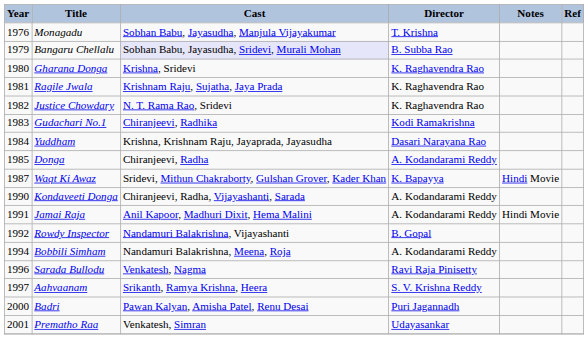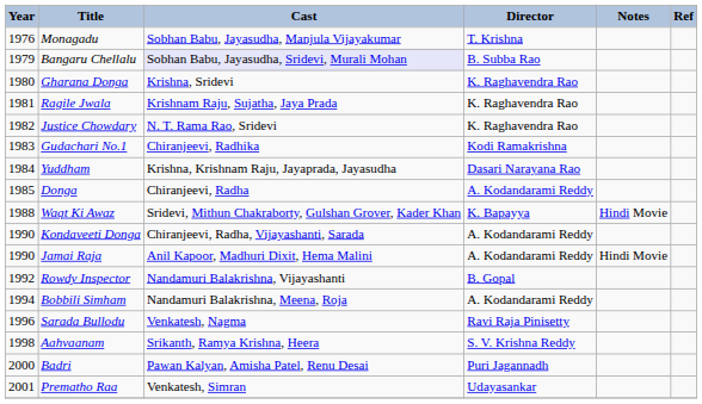 <table class="wikitable" style="font-size:90%">
 <tr style="text-align:center;">
 <th style="text-align:center; background:#b0c4de;">Year</th>
 <th style="text-align:center; background:#b0c4de;">Title</th>
 <th style="text-align:center; background:#b0c4de;">Cast</th>
 <th style="text-align:center; background:#b0c4de;">Director</th>
 <th style="text-align:center; background:#b0c4de;">Notes</th>
 <th style="text-align:center; background:#b0c4de;">Ref</th>
 </tr>
 <tr>
 <td>1976</td>
 <td><em>Monagadu</em></td>
 <td><a href='#'>Sobhan Babu</a>, <a href='#'>Jayasudha</a>, <a href='#'>Manjula Vijayakumar</a></td>
 <td><a href='#'>T. Krishna</a></td>
 <td></td>
 <td></td>
 </tr>
 <tr>
 <td>1979</td>
 <td><em>Bangaru Chellalu</em></td>
 <td style="background: lavender;">Sobhan Babu, Jayasudha, <a href='#'>Sridevi</a>, <a href='#'>Murali Mohan</a></td>
 <td><a href='#'>B. Subba Rao</a></td>
 <td></td>
 <td></td>
 </tr>
 <tr>
 <td>1980</td>
 <td><em><a href='#'>Gharana Donga</a></em></td>
 <td><a href='#'>Krishna</a>, Sridevi</td>
 <td><a href='#'>K. Raghavendra Rao</a></td>
 <td></td>
 <td></td>
 </tr>
 <tr>
 <td>1981</td>
 <td><em><a href='#'>Ragile Jwala</a></em></td>
 <td><a href='#'>Krishnam Raju</a>, <a href='#'>Sujatha</a>, <a href='#'>Jaya Prada</a></td>
 <td>K. Raghavendra Rao</td>
 <td></td>
 <td></td>
 </tr>
 <tr>
 <td>1982</td>
 <td><em><a href='#'>Justice Chowdary</a></em></td>
 <td><a href='#'>N. T. Rama Rao</a>, Sridevi</td>
 <td>K. Raghavendra Rao</td>
 <td></td>
 <td></td>
 </tr>
 <tr>
 <td>1983</td>
 <td><em><a href='#'>Gudachari No.1</a></em></td>
 <td><a href='#'>Chiranjeevi</a>, <a href='#'>Radhika</a></td>
 <td><a href='#'>Kodi Ramakrishna</a></td>
 <td></td>
 <td></td>
 </tr>
 <tr>
 <td>1984</td>
 <td><em><a href='#'>Yuddham</a></em></td>
 <td>Krishna, Krishnam Raju, Jayaprada, Jayasudha</td>
 <td><a href='#'>Dasari Narayana Rao</a></td>
 <td></td>
 <td></td>
 </tr>
 <tr>
 <td>1985</td>
 <td><em><a href='#'>Donga</a></em></td>
 <td>Chiranjeevi, <a href='#'>Radha</a></td>
 <td><a href='#'>A. Kodandarami Reddy</a></td>
 <td></td>
 <td></td>
 </tr>
 <tr>
-<td>1987</td>
+<td>1988</td>
 <td><em><a href='#'>Waqt Ki Awaz</a></em></td>
 <td>Sridevi, <a href='#'>Mithun Chakraborty</a>, <a href='#'>Gulshan Grover</a>, <a href='#'>Kader Khan</a></td>
 <td><a href='#'>K. Bapayya</a></td>
 <td><a href='#'>Hindi</a> Movie</td>
 <td></td>
 </tr>
 <tr>
 <td>1990</td>
 <td><em><a href='#'>Kondaveeti Donga</a></em></td>
 <td>Chiranjeevi, Radha, <a href='#'>Vijayashanti</a>, <a href='#'>Sarada</a></td>
 <td>A. Kodandarami Reddy</td>
 <td></td>
 <td></td>
 </tr>
 <tr>
-<td>1991</td>
+<td>1990</td>
 <td><em><a href='#'>Jamai Raja</a></em></td>
 <td><a href='#'>Anil Kapoor</a>, <a href='#'>Madhuri Dixit</a>, <a href='#'>Hema Malini</a></td>
 <td>A. Kodandarami Reddy</td>
 <td>Hindi Movie</td>
 <td></td>
 </tr>
 <tr>
 <td>1992</td>
 <td><em><a href='#'>Rowdy Inspector</a></em></td>
 <td><a href='#'>Nandamuri Balakrishna</a>, Vijayashanti</td>
 <td><a href='#'>B. Gopal</a></td>
 <td></td>
 <td></td>
 </tr>
 <tr>
 <td>1994</td>
 <td><em><a href='#'>Bobbili Simham</a></em></td>
 <td>Nandamuri Balakrishna, <a href='#'>Meena</a>, <a href='#'>Roja</a></td>
 <td>A. Kodandarami Reddy</td>
 <td></td>
 <td></td>
 </tr>
 <tr>
 <td>1996</td>
 <td><em><a href='#'>Sarada Bullodu</a></em></td>
 <td><a href='#'>Venkatesh</a>, <a href='#'>Nagma</a></td>
 <td><a href='#'>Ravi Raja Pinisetty</a></td>
 <td></td>
 <td></td>
 </tr>
 <tr>
-<td>1997</td>
+<td>1998</td>
 <td><em><a href='#'>Aahvaanam</a></em></td>
 <td><a href='#'>Srikanth</a>, <a href='#'>Ramya Krishna</a>, <a href='#'>Heera</a></td>
 <td><a href='#'>S. V. Krishna Reddy</a></td>
 <td></td>
 <td></td>
 </tr>
 <tr>
 <td>2000</td>
 <td><em><a href='#'>Badri</a></em></td>
 <td><a href='#'>Pawan Kalyan</a>, <a href='#'>Amisha Patel</a>, <a href='#'>Renu Desai</a></td>
 <td><a href='#'>Puri Jagannadh</a></td>
 <td></td>
 <td></td>
 </tr>
 <tr>
 <td>2001</td>
 <td><em><a href='#'>Prematho Raa</a></em></td>
 <td>Venkatesh, <a href='#'>Simran</a></td>
 <td><a href='#'>Udayasankar</a></td>
 <td></td>
 <td></td>
 </tr>
 <tr>
 </tr>
 </table>
